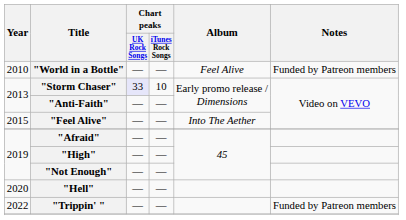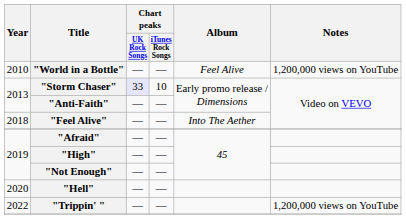 <table class="wikitable plainrowheaders" style="text-align:center;">
 <tr>
 <th scope="col" rowspan="2">Year</th>
 <th scope="col" rowspan="2">Title</th>
 <th scope="col" colspan="2"><small>Chart peaks</small></th>
 <th scope="col" rowspan="2">Album</th>
 <th scope="col" rowspan="2">Notes</th>
 </tr>
 <tr>
 <th style="width:2em;font-size:70%;"><a href='#'>UK Rock Songs</a></th>
 <th style="width:2em;font-size:70%;"><a href='#'>iTunes</a> Rock Songs</th>
 </tr>
 <tr>
 <td rowspan="1">2010</td>
 <th scope="row">"World in a Bottle"</th>
 <td>—</td>
 <td>—</td>
 <td><em> Feel Alive  </em></td>
-<td>Funded by Patreon members</td>
+<td>1,200,000 views on YouTube</td>
 </tr>
 <tr>
 <td rowspan="2">2013</td>
 <th scope="row">"Storm Chaser"</th>
 <td style="background: lavender;">33</td>
 <td>10</td>
 <td rowspan="2">Early promo release /<br><em>Dimensions</em></td>
 <td rowspan="3">Video on <a href='#'>VEVO</a></td>
 </tr>
 <tr>
 <th scope="row">"Anti-Faith"</th>
 <td>—</td>
 <td>—</td>
 </tr>
 <tr>
-<td rowspan="1">2015</td>
+<td rowspan="1">2018</td>
 <th scope="row">"Feel Alive"</th>
 <td>—</td>
 <td>—</td>
 <td><em> Into The Aether  </em></td>
 </tr>
 <tr |->
 </tr>
 <tr>
 <td rowspan="3">2019</td>
 <th scope="row">"Afraid"</th>
 <td>—</td>
 <td>—</td>
 <td rowspan="3"><em> 45  </em></td>
 <td></td>
 </tr>
 <tr |->
 <th scope="row">"High"</th>
 <td>—</td>
 <td>—</td>
 <td></td>
 </tr>
 <tr ||->
 <th scope="row">"Not Enough"</th>
 <td>—</td>
 <td>—</td>
 <td></td>
 </tr>
 <tr>
 <td>2020</td>
 <th>"Hell"</th>
 <td>—</td>
 <td>—</td>
 <td></td>
 <td></td>
 </tr>
 <tr>
 <td>2022</td>
 <th>"Trippin' "</th>
 <td>—</td>
 <td>—</td>
 <td></td>
-<td>Funded by Patreon members</td>
+<td>1,200,000 views on YouTube</td>
 </tr>
 <tr ||->
 </tr>
 <tr>
 </tr>
 </table>
